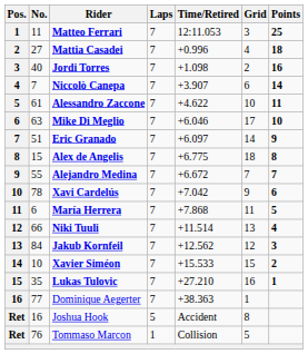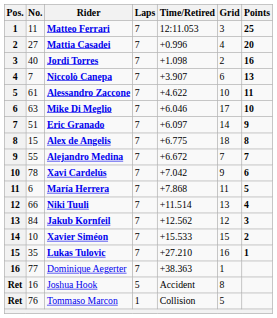 <table class="wikitable" style="font-size: 95%;">
 <tr>
 <th>Pos.</th>
 <th>No.</th>
 <th>Rider</th>
 <th>Laps</th>
 <th>Time/Retired</th>
 <th>Grid</th>
 <th>Points</th>
 </tr>
 <tr>
 <th>1</th>
 <td>11</td>
 <td> <strong><a href='#'>Matteo Ferrari</a></strong></td>
 <td>7</td>
 <td>12:11.053</td>
 <td>3</td>
 <td><strong>25</strong></td>
 </tr>
 <tr>
 <th>2</th>
 <td>27</td>
 <td> <strong><a href='#'>Mattia Casadei</a></strong></td>
 <td>7</td>
 <td>+0.996</td>
 <td>4</td>
-<td><strong>18</strong></td>
+<td><strong>20</strong></td>
 </tr>
 <tr>
 <th>3</th>
 <td>40</td>
 <td> <strong><a href='#'>Jordi Torres</a></strong></td>
 <td>7</td>
 <td>+1.098</td>
 <td>2</td>
 <td><strong>16</strong></td>
 </tr>
 <tr>
 <th>4</th>
 <td>7</td>
 <td> <strong><a href='#'>Niccolò Canepa</a></strong></td>
 <td>7</td>
 <td>+3.907</td>
 <td>6</td>
-<td><strong>14</strong></td>
+<td><strong>13</strong></td>
 </tr>
 <tr>
 <th>5</th>
 <td>61</td>
 <td> <strong><a href='#'>Alessandro Zaccone</a></strong></td>
 <td>7</td>
 <td>+4.622</td>
 <td>10</td>
 <td><strong>11</strong></td>
 </tr>
 <tr>
 <th>6</th>
 <td>63</td>
 <td> <strong><a href='#'>Mike Di Meglio</a></strong></td>
 <td>7</td>
 <td>+6.046</td>
 <td>17</td>
 <td><strong>10</strong></td>
 </tr>
 <tr>
 <th>7</th>
 <td>51</td>
 <td> <strong><a href='#'>Eric Granado</a></strong></td>
 <td>7</td>
 <td>+6.097</td>
 <td>14</td>
 <td><strong>9</strong></td>
 </tr>
 <tr>
 <th>8</th>
 <td>15</td>
 <td> <strong><a href='#'>Alex de Angelis</a></strong></td>
 <td>7</td>
 <td>+6.775</td>
 <td>18</td>
 <td><strong>8</strong></td>
 </tr>
 <tr>
 <th>9</th>
 <td>55</td>
 <td> <strong><a href='#'>Alejandro Medina</a></strong></td>
 <td>7</td>
 <td>+6.672</td>
 <td>7</td>
 <td><strong>7</strong></td>
 </tr>
 <tr>
 <th>10</th>
 <td>78</td>
 <td> <strong><a href='#'>Xavi Cardelús</a></strong></td>
 <td>7</td>
 <td>+7.042</td>
 <td>9</td>
 <td><strong>6</strong></td>
 </tr>
 <tr>
 <th>11</th>
 <td>6</td>
 <td> <strong><a href='#'>María Herrera</a></strong></td>
 <td>7</td>
 <td>+7.868</td>
 <td>11</td>
 <td><strong>5</strong></td>
 </tr>
 <tr>
 <th>12</th>
 <td>66</td>
 <td> <strong><a href='#'>Niki Tuuli</a></strong></td>
 <td>7</td>
 <td>+11.514</td>
 <td>13</td>
 <td><strong>4</strong></td>
 </tr>
 <tr>
 <th>13</th>
 <td>84</td>
 <td> <strong><a href='#'>Jakub Kornfeil</a></strong></td>
 <td>7</td>
 <td>+12.562</td>
 <td>12</td>
 <td><strong>3</strong></td>
 </tr>
 <tr>
 <th>14</th>
 <td>10</td>
 <td> <strong><a href='#'>Xavier Siméon</a></strong></td>
 <td>7</td>
 <td>+15.533</td>
 <td>15</td>
 <td><strong>2</strong></td>
 </tr>
 <tr>
 <th>15</th>
 <td>35</td>
 <td> <strong><a href='#'>Lukas Tulovic</a></strong></td>
 <td>7</td>
 <td>+27.210</td>
 <td>16</td>
 <td><strong>1</strong></td>
 </tr>
 <tr>
 <th>16</th>
 <td>77</td>
 <td> <a href='#'>Dominique Aegerter</a></td>
 <td>7</td>
 <td>+38.363</td>
 <td>1</td>
 <td></td>
 </tr>
 <tr>
 <th>Ret</th>
 <td>16</td>
 <td> <a href='#'>Joshua Hook</a></td>
 <td>5</td>
 <td>Accident</td>
 <td>8</td>
 <td></td>
 </tr>
 <tr>
 <th>Ret</th>
 <td>76</td>
 <td> <a href='#'>Tommaso Marcon</a></td>
 <td>1</td>
 <td>Collision</td>
 <td>5</td>
 <td></td>
 </tr>
 <tr>
 <th colspan=7></th>
 </tr>
 </table>
